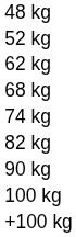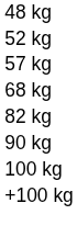 <table>
 <tr>
 <td>48 kg<br></td>
 <td></td>
 <td></td>
 <td></td>
 </tr>
 <tr>
 <td>52 kg<br></td>
 <td></td>
 <td></td>
 <td></td>
 </tr>
 <tr>
-<td>62 kg<br></td>
+<td>57 kg<br></td>
 <td></td>
 <td></td>
 <td></td>
 </tr>
 <tr>
 <td>68 kg<br></td>
-<td></td>
-<td></td>
-<td></td>
-</tr>
-<tr>
-<td>74 kg<br></td>
 <td></td>
 <td></td>
 <td></td>
 </tr>
 <tr>
 <td>82 kg<br></td>
 <td></td>
 <td></td>
 <td></td>
 </tr>
 <tr>
 <td>90 kg<br></td>
 <td></td>
 <td></td>
 <td></td>
 </tr>
 <tr>
 <td>100 kg<br></td>
 <td></td>
 <td></td>
 <td></td>
 </tr>
 <tr>
 <td>+100 kg<br></td>
 <td></td>
 <td></td>
 <td></td>
 </tr>
 </table>
